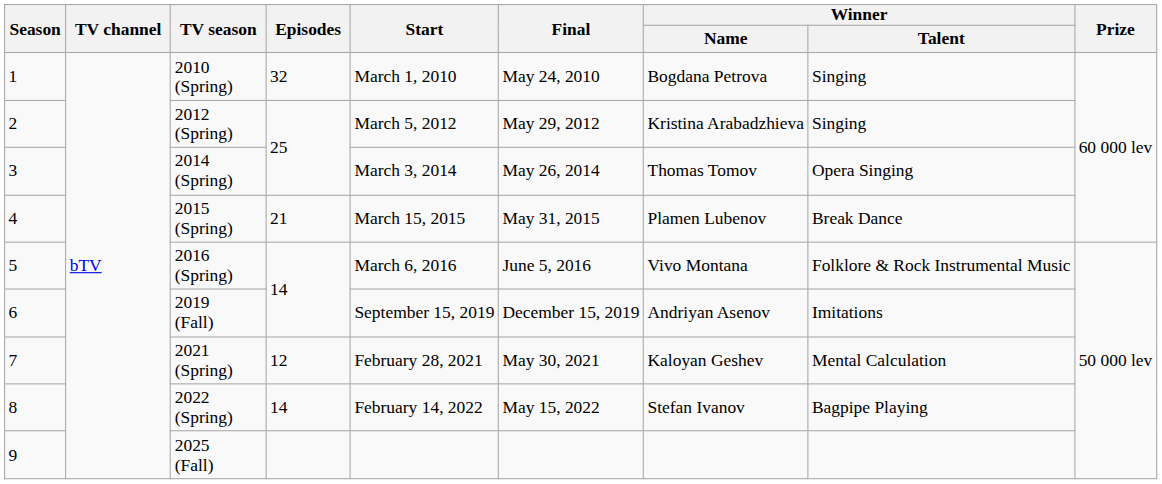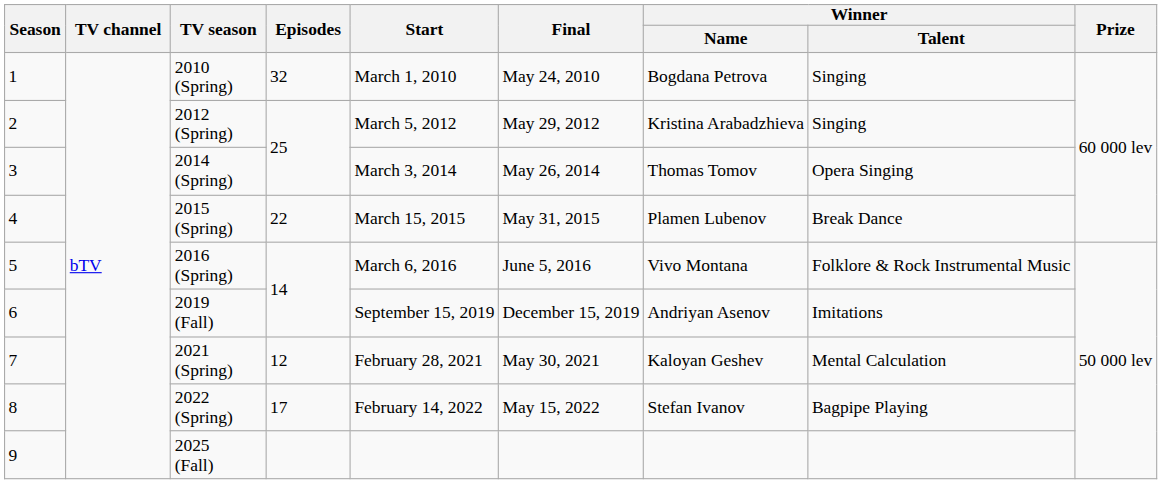 <table class="wikitable" style="text-align:left">
 <tr>
 <th rowspan="2" style="padding: 0px 4px">Season</th>
 <th rowspan="2" style="padding: 0px 8px">TV channel</th>
 <th rowspan="2" style="padding: 0px 8px">TV season</th>
 <th rowspan="2" style="padding: 0px 8px">Episodes</th>
 <th rowspan="2" style="padding: 0px 35px">Start</th>
 <th rowspan="2" style="padding: 0px 35px">Final</th>
 <th colspan="2" style="padding: 0px 30px">Winner</th>
 <th rowspan="2" style="padding: 0px 15px">Prize</th>
 </tr>
 <tr>
 <th>Name</th>
 <th>Talent</th>
 </tr>
 <tr>
 <td>1</td>
 <td rowspan="9"><a href='#'>bTV</a></td>
 <td>2010<br>(Spring)</td>
 <td>32</td>
 <td>March 1, 2010</td>
 <td>May 24, 2010</td>
 <td>Bogdana Petrova</td>
 <td>Singing</td>
 <td rowspan="4">60 000 lev</td>
 </tr>
 <tr>
 <td>2</td>
 <td>2012<br>(Spring)</td>
 <td rowspan="2">25</td>
 <td>March 5, 2012</td>
 <td>May 29, 2012</td>
 <td>Kristina Arabadzhieva</td>
 <td>Singing</td>
 </tr>
 <tr>
 <td>3</td>
 <td>2014<br>(Spring)</td>
 <td>March 3, 2014</td>
 <td>May 26, 2014</td>
 <td>Thomas Tomov</td>
 <td>Opera Singing</td>
 </tr>
 <tr>
 <td>4</td>
 <td>2015<br>(Spring)</td>
-<td>21</td>
+<td>22</td>
 <td>March 15, 2015</td>
 <td>May 31, 2015</td>
 <td>Plamen Lubenov</td>
 <td>Break Dance</td>
 </tr>
 <tr>
 <td>5</td>
 <td>2016<br>(Spring)</td>
 <td rowspan="2">14</td>
 <td>March 6, 2016</td>
 <td>June 5, 2016</td>
 <td>Vivo Montana</td>
 <td>Folklore & Rock Instrumental Music</td>
 <td rowspan="5">50 000 lev</td>
 </tr>
 <tr>
 <td>6</td>
 <td>2019<br>(Fall)</td>
 <td>September 15, 2019</td>
 <td>December 15, 2019</td>
 <td>Andriyan Asenov</td>
 <td>Imitations</td>
 </tr>
 <tr>
 <td>7</td>
 <td>2021<br>(Spring)</td>
 <td>12</td>
 <td>February 28, 2021</td>
 <td>May 30, 2021</td>
 <td>Kaloyan Geshev</td>
 <td>Mental Calculation</td>
 </tr>
 <tr>
 <td>8</td>
 <td>2022<br>(Spring)</td>
-<td>14</td>
+<td>17</td>
 <td>February 14, 2022</td>
 <td>May 15, 2022</td>
 <td>Stefan Ivanov</td>
 <td>Bagpipe Playing</td>
 </tr>
 <tr>
 <td>9</td>
 <td>2025<br>(Fall)</td>
 <td></td>
 <td></td>
 <td></td>
 <td></td>
 </tr>
 </table>
